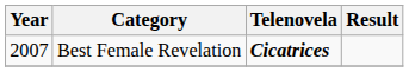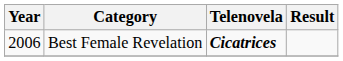 <table class="wikitable">
 <tr>
 <th><strong>Year</strong></th>
 <th><strong>Category</strong></th>
 <th><strong>Telenovela</strong></th>
 <th><strong>Result</strong></th>
 </tr>
 <tr>
-<td>2007</td>
+<td>2006</td>
 <td>Best Female Revelation</td>
 <td><strong><em>Cicatrices</em></strong></td>
 <td></td>
 </tr>
 <tr>
 </tr>
 </table>
